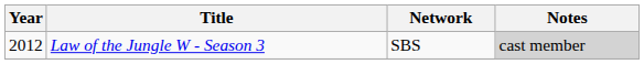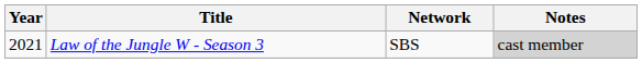 <table class="wikitable" style="width:600px">
 <tr>
 <th width=10>Year</th>
 <th>Title</th>
 <th>Network</th>
 <th>Notes</th>
 </tr>
 <tr>
-<td>2012</td>
+<td>2021</td>
 <td><em><a href='#'>Law of the Jungle W - Season 3</a></em></td>
 <td>SBS</td>
 <td style="background: lightgrey;">cast member</td>
 </tr>
 <tr>
 </tr>
 </table>
